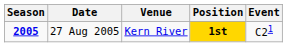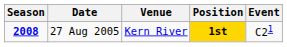 <table class="wikitable" style="text-align:center; font-size:95%;">
 <tr>
 <th>Season</th>
 <th>Date</th>
 <th>Venue</th>
 <th>Position</th>
 <th>Event</th>
 </tr>
 <tr>
-<td><strong><a href='#'>2005</a></strong></td>
+<td><strong><a href='#'>2008</a></strong></td>
 <td align=right>27 Aug 2005</td>
 <td align=left><a href='#'>Kern River</a></td>
 <td bgcolor=gold><strong>1st</strong></td>
 <td>C2<sup><a href='#'>1</a></sup></td>
 </tr>
 </table>
